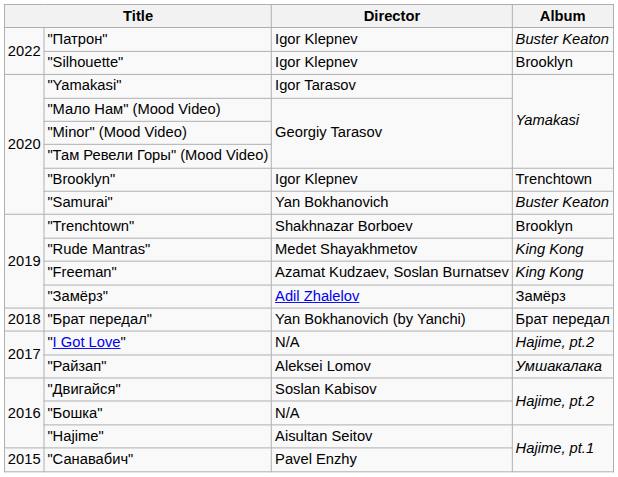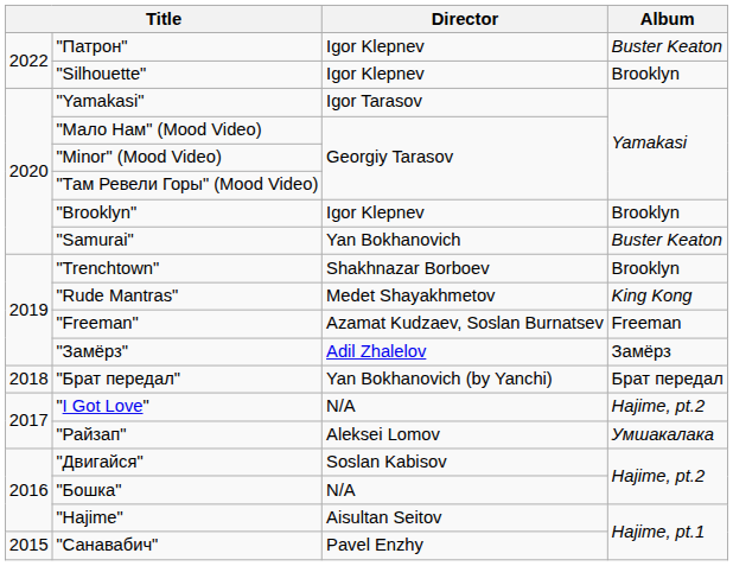 <table class="wikitable">
 <tr>
 <th colspan="2">Title</th>
 <th>Director</th>
 <th>Album</th>
 </tr>
 <tr>
 <td rowspan="2">2022</td>
 <td>"Патрон"</td>
 <td>Igor Klepnev</td>
 <td><em>Buster Keaton</em></td>
 </tr>
 <tr>
 <td>"Silhouette"</td>
 <td>Igor Klepnev</td>
 <td>Brooklyn</td>
 </tr>
 <tr>
 <td rowspan="6">2020</td>
 <td>"Yamakasi"</td>
 <td>Igor Tarasov</td>
 <td rowspan="4"><em>Yamakasi</em></td>
 </tr>
 <tr>
 <td>"Мало Нам" (Mood Video)</td>
 <td rowspan="3">Georgiy Tarasov</td>
 </tr>
 <tr>
 <td>"Minor" (Mood Video)</td>
 </tr>
 <tr>
 <td>"Там Ревели Горы" (Mood Video)</td>
 </tr>
 <tr>
 <td>"Brooklyn"</td>
 <td>Igor Klepnev</td>
-<td>Trenchtown</td>
+<td>Brooklyn</td>
 </tr>
 <tr>
 <td>"Samurai"</td>
 <td>Yan Bokhanovich</td>
 <td><em>Buster Keaton</em></td>
 </tr>
 <tr>
 <td rowspan="4">2019</td>
 <td>"Trenchtown"</td>
 <td>Shakhnazar Borboev</td>
 <td>Brooklyn</td>
 </tr>
 <tr>
 <td>"Rude Mantras"</td>
 <td>Medet Shayakhmetov</td>
 <td><em>King Kong</em></td>
 </tr>
 <tr>
 <td>"Freeman"</td>
 <td>Azamat Kudzaev, Soslan Burnatsev</td>
-<td><em>King Kong</em></td>
+<td>Freeman</td>
 </tr>
 <tr>
 <td>"Замёрз"</td>
 <td><a href='#'>Adil Zhalelov</a></td>
 <td>Замёрз</td>
 </tr>
 <tr>
 <td>2018</td>
 <td>"Брат передал"</td>
 <td>Yan Bokhanovich (by Yanchi)</td>
 <td>Брат передал</td>
 </tr>
 <tr>
 <td rowspan="2">2017</td>
 <td>"<a href='#'>I Got Love</a>"</td>
 <td>N/A</td>
 <td><em>Hajime, pt.2</em></td>
 </tr>
 <tr>
 <td>"Райзап"</td>
 <td>Aleksei Lomov</td>
 <td><em>Умшакалака</em></td>
 </tr>
 <tr>
 <td rowspan="3">2016</td>
 <td>"Двигайся"</td>
 <td>Soslan Kabisov</td>
 <td rowspan="2"><em>Hajime, pt.2</em></td>
 </tr>
 <tr>
 <td>"Бошка"</td>
 <td>N/A</td>
 </tr>
 <tr>
 <td>"Hajime"</td>
 <td>Aisultan Seitov</td>
 <td rowspan="2"><em>Hajime, pt.1</em></td>
 </tr>
 <tr>
 <td rowspan="1">2015</td>
 <td>"Санавабич"</td>
 <td>Pavel Enzhy</td>
 </tr>
 </table>
